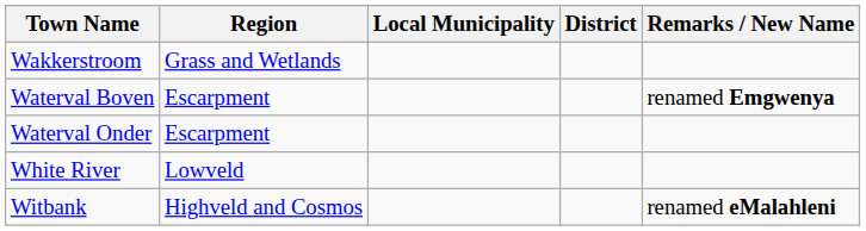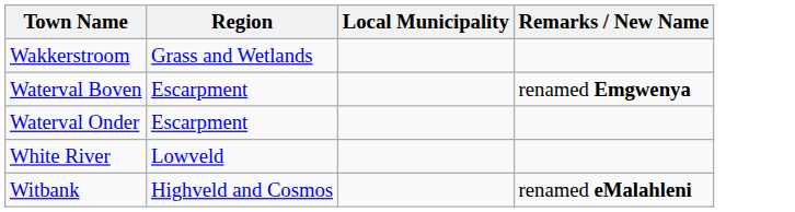 <table class="wikitable sortable" style="font-size: 95%;">
 <tr>
 <th>Town Name</th>
 <th>Region</th>
 <th>Local Municipality</th>
-<th>District</th>
 <th>Remarks / New Name</th>
 </tr>
 <tr>
 <td><a href='#'>Wakkerstroom</a></td>
 <td><a href='#'>Grass and Wetlands</a></td>
 <td></td>
 <td></td>
-<td></td>
 </tr>
 <tr>
 <td><a href='#'>Waterval Boven</a></td>
 <td><a href='#'>Escarpment</a></td>
-<td></td>
 <td></td>
 <td>renamed <strong>Emgwenya</strong></td>
 </tr>
 <tr>
 <td><a href='#'>Waterval Onder</a></td>
 <td><a href='#'>Escarpment</a></td>
 <td></td>
 <td></td>
-<td></td>
 </tr>
 <tr>
 <td><a href='#'>White River</a></td>
 <td><a href='#'>Lowveld</a></td>
-<td></td>
 <td></td>
 <td></td>
 </tr>
 <tr>
 <td><a href='#'>Witbank</a></td>
 <td><a href='#'>Highveld and Cosmos</a></td>
 <td></td>
-<td></td>
 <td>renamed <strong>eMalahleni</strong></td>
 </tr>
 </table>
